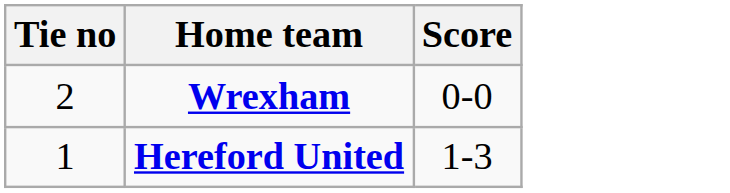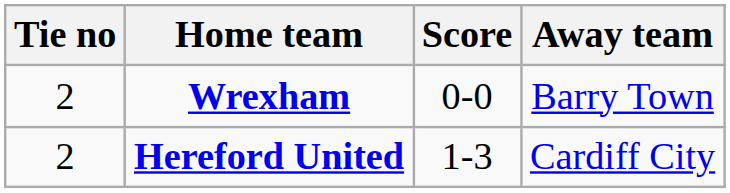 <table class="wikitable" style="text-align: center">
 <tr>
 <th>Tie no</th>
 <th>Home team</th>
 <th>Score</th>
+<th>Away team</th>
 </tr>
 <tr>
 <td>2</td>
 <td><strong><a href='#'>Wrexham</a></strong></td>
 <td>0-0</td>
+<td><a href='#'>Barry Town</a></td>
 </tr>
 <tr>
-<td>1</td>
+<td>2</td>
 <td><strong><a href='#'>Hereford United</a></strong></td>
 <td>1-3</td>
+<td><a href='#'>Cardiff City</a></td>
 </tr>
 </table>
